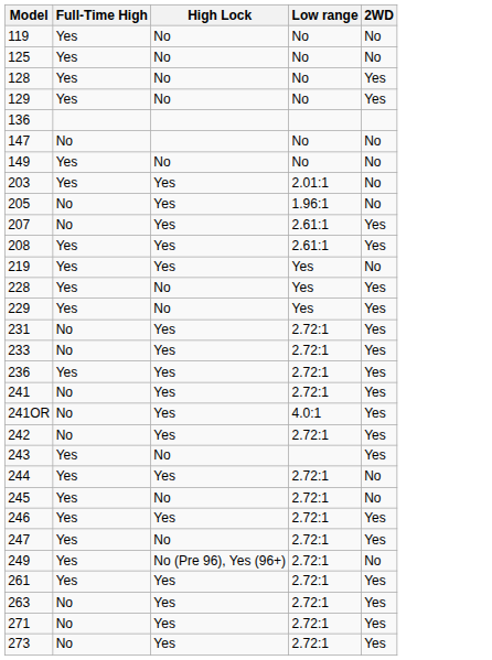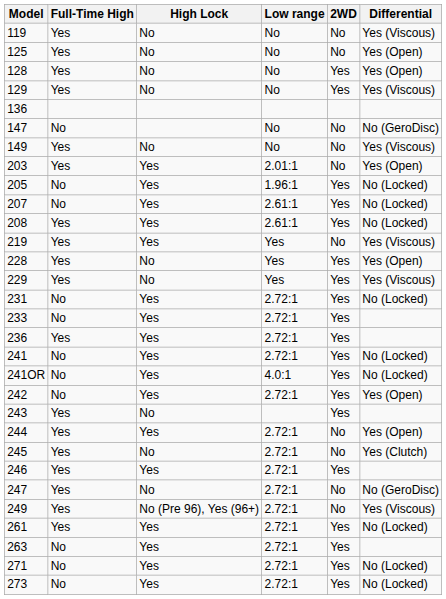 <table class="wikitable sortable">
 <tr>
 <th>Model</th>
 <th>Full-Time High</th>
 <th>High Lock</th>
 <th>Low range</th>
 <th>2WD</th>
+<th>Differential</th>
 </tr>
 <tr>
 <td>119</td>
 <td>Yes</td>
 <td>No</td>
 <td>No</td>
 <td>No</td>
+<td>Yes (Viscous)</td>
 </tr>
 <tr>
 <td>125</td>
 <td>Yes</td>
 <td>No</td>
 <td>No</td>
 <td>No</td>
+<td>Yes (Open)</td>
 </tr>
 <tr>
 <td>128</td>
 <td>Yes</td>
 <td>No</td>
 <td>No</td>
 <td>Yes</td>
+<td>Yes (Open)</td>
 </tr>
 <tr>
 <td>129</td>
 <td>Yes</td>
 <td>No</td>
 <td>No</td>
 <td>Yes</td>
+<td>Yes (Viscous)</td>
 </tr>
 <tr>
 <td>136</td>
+<td></td>
 <td></td>
 <td></td>
 <td></td>
 <td></td>
 </tr>
 <tr>
 <td>147</td>
 <td>No</td>
 <td></td>
 <td>No</td>
 <td>No</td>
+<td>No (GeroDisc)</td>
 </tr>
 <tr>
 <td>149</td>
 <td>Yes</td>
 <td>No</td>
 <td>No</td>
 <td>No</td>
+<td>Yes (Viscous)</td>
 </tr>
 <tr>
 <td>203</td>
 <td>Yes</td>
 <td>Yes</td>
 <td>2.01:1</td>
 <td>No</td>
+<td>Yes (Open)</td>
 </tr>
 <tr>
 <td>205</td>
 <td>No</td>
 <td>Yes</td>
 <td>1.96:1</td>
-<td>No</td>
+<td>Yes</td>
+<td>No (Locked)</td>
 </tr>
 <tr>
 <td>207</td>
 <td>No</td>
 <td>Yes</td>
 <td>2.61:1</td>
 <td>Yes</td>
+<td>No (Locked)</td>
 </tr>
 <tr>
 <td>208</td>
 <td>Yes</td>
 <td>Yes</td>
 <td>2.61:1</td>
 <td>Yes</td>
+<td>No (Locked)</td>
 </tr>
 <tr>
 <td>219</td>
 <td>Yes</td>
 <td>Yes</td>
 <td>Yes</td>
 <td>No</td>
+<td>Yes (Viscous)</td>
 </tr>
 <tr>
 <td>228</td>
 <td>Yes</td>
 <td>No</td>
 <td>Yes</td>
 <td>Yes</td>
+<td>Yes (Open)</td>
 </tr>
 <tr>
 <td>229</td>
 <td>Yes</td>
 <td>No</td>
 <td>Yes</td>
 <td>Yes</td>
+<td>Yes (Viscous)</td>
 </tr>
 <tr>
 <td>231</td>
 <td>No</td>
 <td>Yes</td>
 <td>2.72:1</td>
 <td>Yes</td>
+<td>No (Locked)</td>
 </tr>
 <tr>
 <td>233</td>
 <td>No</td>
 <td>Yes</td>
 <td>2.72:1</td>
 <td>Yes</td>
+<td></td>
 </tr>
 <tr>
 <td>236</td>
 <td>Yes</td>
 <td>Yes</td>
 <td>2.72:1</td>
 <td>Yes</td>
+<td></td>
 </tr>
 <tr>
 <td>241</td>
 <td>No</td>
 <td>Yes</td>
 <td>2.72:1</td>
 <td>Yes</td>
+<td>No (Locked)</td>
 </tr>
 <tr>
 <td>241OR</td>
 <td>No</td>
 <td>Yes</td>
 <td>4.0:1</td>
 <td>Yes</td>
+<td>No (Locked)</td>
 </tr>
 <tr>
 <td>242</td>
 <td>No</td>
 <td>Yes</td>
 <td>2.72:1</td>
 <td>Yes</td>
+<td>Yes (Open)</td>
 </tr>
 <tr>
 <td>243</td>
 <td>Yes</td>
 <td>No</td>
 <td></td>
 <td>Yes</td>
+<td></td>
 </tr>
 <tr>
 <td>244</td>
 <td>Yes</td>
 <td>Yes</td>
 <td>2.72:1</td>
 <td>No</td>
+<td>Yes (Open)</td>
 </tr>
 <tr>
 <td>245</td>
 <td>Yes</td>
 <td>No</td>
 <td>2.72:1</td>
 <td>No</td>
+<td>Yes (Clutch)</td>
 </tr>
 <tr>
 <td>246</td>
 <td>Yes</td>
 <td>Yes</td>
 <td>2.72:1</td>
 <td>Yes</td>
+<td></td>
 </tr>
 <tr>
 <td>247</td>
 <td>Yes</td>
 <td>No</td>
 <td>2.72:1</td>
-<td>Yes</td>
+<td>No</td>
+<td>No (GeroDisc)</td>
 </tr>
 <tr>
 <td>249</td>
 <td>Yes</td>
 <td>No (Pre 96), Yes (96+)</td>
 <td>2.72:1</td>
 <td>No</td>
+<td>Yes (Viscous)</td>
 </tr>
 <tr>
 <td>261</td>
 <td>Yes</td>
 <td>Yes</td>
 <td>2.72:1</td>
 <td>Yes</td>
+<td>No (Locked)</td>
 </tr>
 <tr>
 <td>263</td>
 <td>No</td>
 <td>Yes</td>
 <td>2.72:1</td>
 <td>Yes</td>
+<td></td>
 </tr>
 <tr>
 <td>271</td>
 <td>No</td>
 <td>Yes</td>
 <td>2.72:1</td>
 <td>Yes</td>
+<td>No (Locked)</td>
 </tr>
 <tr>
 <td>273</td>
 <td>No</td>
 <td>Yes</td>
 <td>2.72:1</td>
 <td>Yes</td>
+<td>No (Locked)</td>
 </tr>
 </table>
